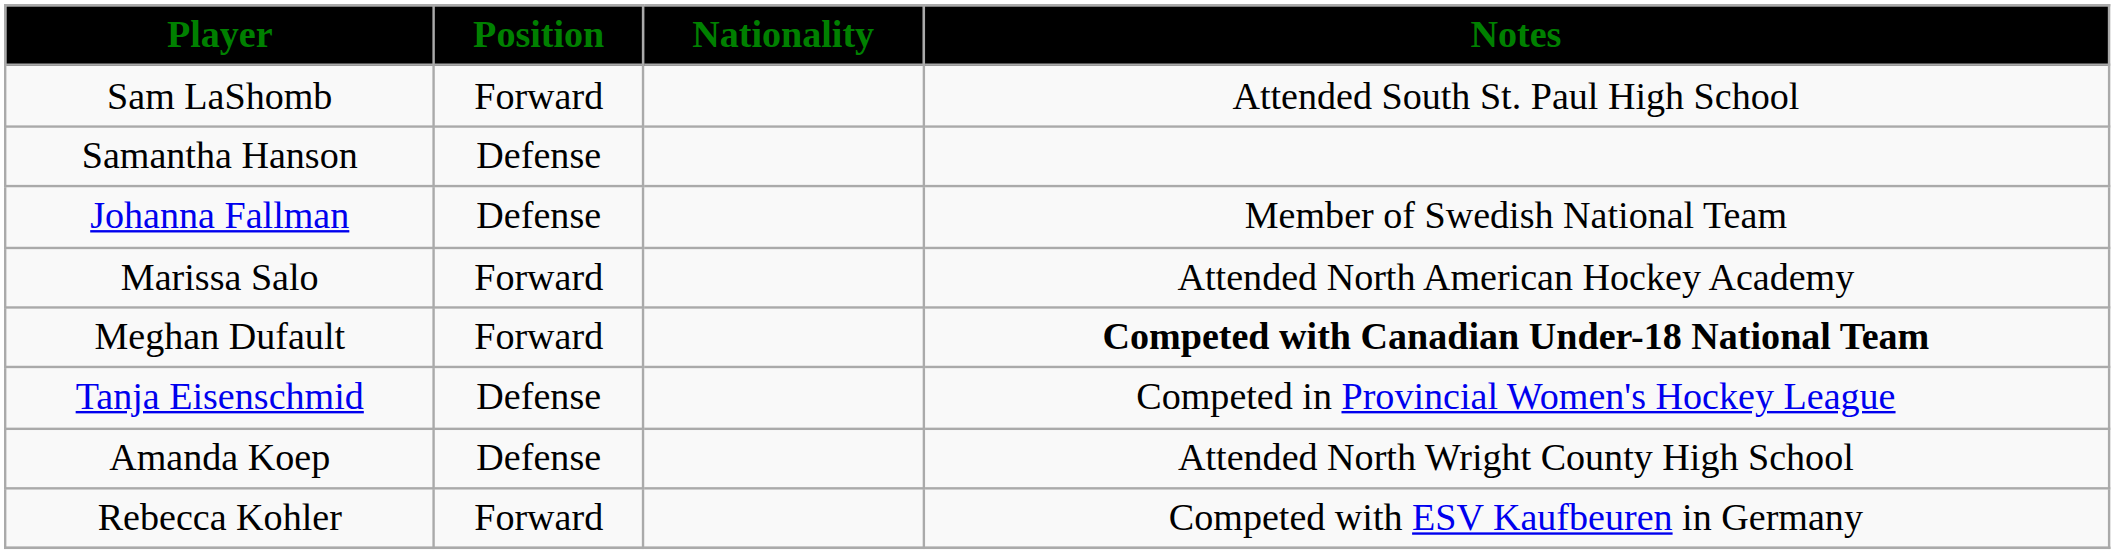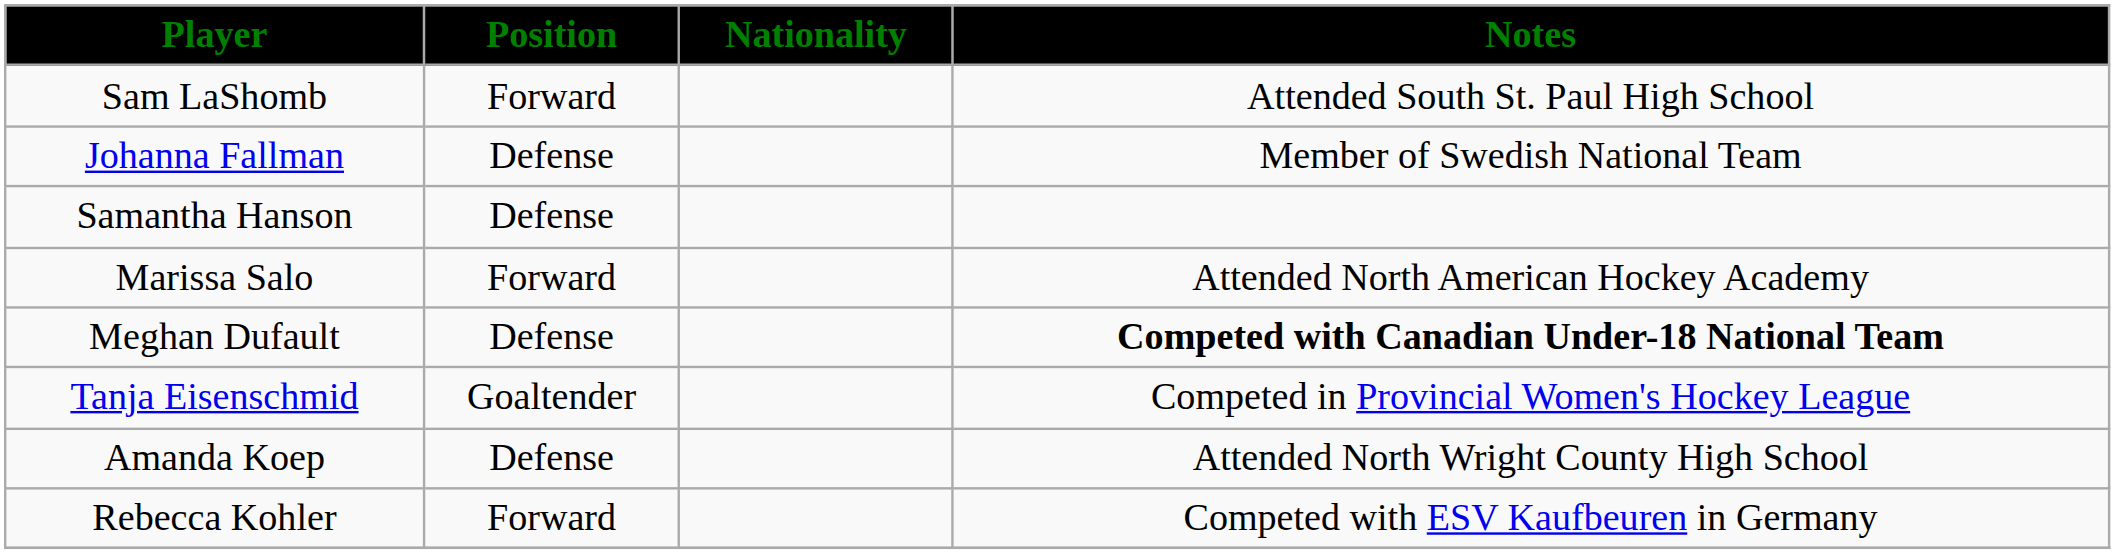 <table class="wikitable" style="width:70%;">
 <tr style="text-align:center; background:black; color:green;">
 <td><strong>Player</strong></td>
 <td><strong>Position</strong></td>
 <td><strong>Nationality</strong></td>
 <td><strong>Notes</strong></td>
 </tr>
 <tr style="text-align:center; background:;">
 <td>Sam LaShomb</td>
 <td>Forward</td>
 <td></td>
 <td>Attended South St. Paul High School</td>
 </tr>
 <tr style="text-align:center; background:;">
+<td><a href='#'>Johanna Fallman</a></td>
+<td>Defense</td>
+<td></td>
+<td>Member of Swedish National Team</td>
+</tr>
+<tr style="text-align:center; background:;">
 <td>Samantha Hanson</td>
 <td>Defense</td>
 <td></td>
 <td></td>
-</tr>
-<tr style="text-align:center; background:;">
-<td><a href='#'>Johanna Fallman</a></td>
-<td>Defense</td>
-<td></td>
-<td>Member of Swedish National Team</td>
 </tr>
 <tr style="text-align:center; background:;">
 <td>Marissa Salo</td>
 <td>Forward</td>
 <td></td>
 <td>Attended North American Hockey Academy</td>
 </tr>
 <tr style="text-align:center; background:;">
 <td>Meghan Dufault</td>
-<td>Forward</td>
+<td>Defense</td>
 <td></td>
 <td><strong>Competed with Canadian Under-18 National Team</strong></td>
 </tr>
 <tr style="text-align:center; background:;">
 <td><a href='#'>Tanja Eisenschmid</a></td>
-<td>Defense</td>
+<td>Goaltender</td>
 <td></td>
 <td>Competed in <a href='#'>Provincial Women's Hockey League</a></td>
 </tr>
 <tr style="text-align:center; background:;">
 <td>Amanda Koep</td>
 <td>Defense</td>
 <td></td>
 <td>Attended North Wright County High School</td>
 </tr>
 <tr style="text-align:center; background:;">
 <td>Rebecca Kohler</td>
 <td>Forward</td>
 <td></td>
 <td>Competed with <a href='#'>ESV Kaufbeuren</a> in Germany</td>
 </tr>
 <tr style="text-align:center; background:;">
 </tr>
 </table>
